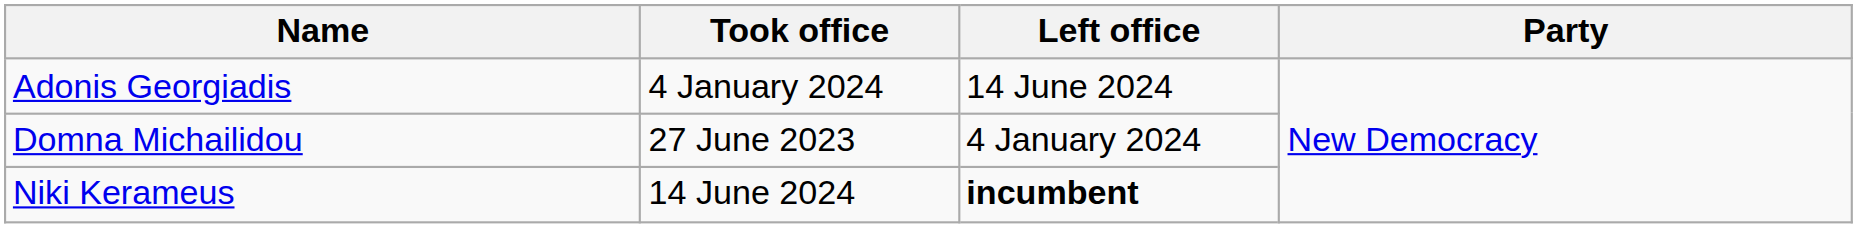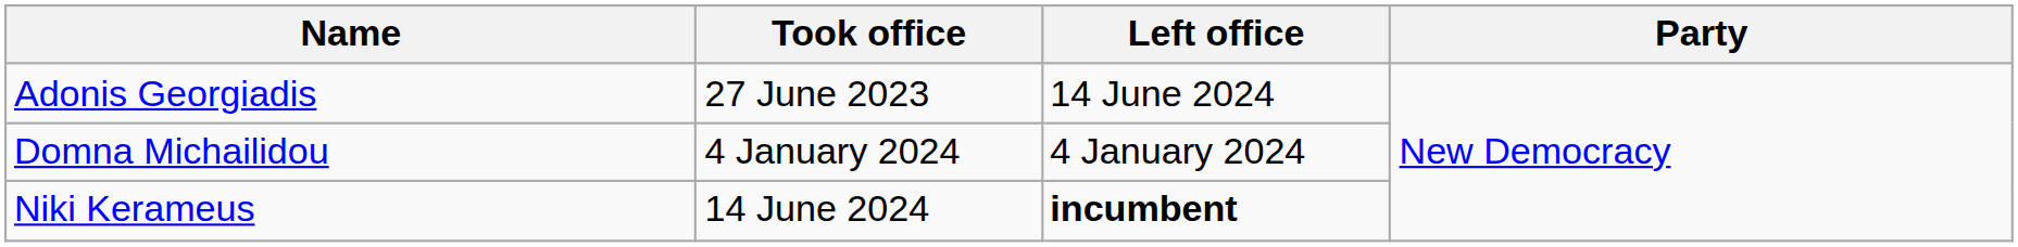 <table class="wikitable">
 <tr>
 <th width="20%">Name</th>
 <th width="10%">Took office</th>
 <th width="10%">Left office</th>
 <th width="18%">Party</th>
 </tr>
 <tr>
 <td><a href='#'>Adonis Georgiadis</a></td>
-<td>4 January 2024</td>
+<td>27 June 2023</td>
 <td>14 June 2024</td>
 <td rowspan=3><a href='#'>New Democracy</a></td>
 </tr>
 <tr>
 <td><a href='#'>Domna Michailidou</a></td>
-<td>27 June 2023</td>
+<td>4 January 2024</td>
 <td>4 January 2024</td>
 </tr>
 <tr>
 <td><a href='#'>Niki Kerameus</a></td>
 <td>14 June 2024</td>
 <td><strong>incumbent</strong></td>
 </tr>
 </table>
